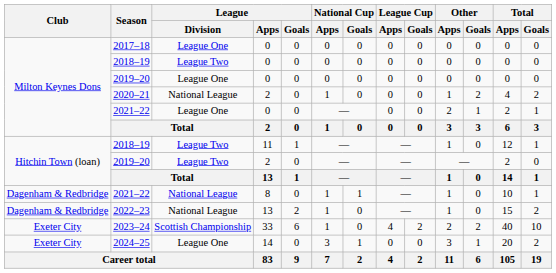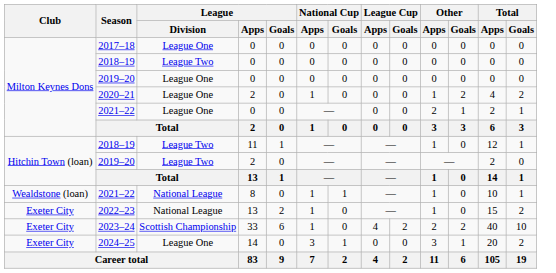 <table class="wikitable" style="text-align:center">
 <tr>
 <th rowspan="2">Club</th>
 <th rowspan="2">Season</th>
 <th colspan="3">League</th>
 <th colspan="2">National Cup</th>
 <th colspan="2">League Cup</th>
 <th colspan="2">Other</th>
 <th colspan="2">Total</th>
 </tr>
 <tr>
 <th>Division</th>
 <th>Apps</th>
 <th>Goals</th>
 <th>Apps</th>
 <th>Goals</th>
 <th>Apps</th>
 <th>Goals</th>
 <th>Apps</th>
 <th>Goals</th>
 <th>Apps</th>
 <th>Goals</th>
 </tr>
 <tr>
 <td rowspan="6"><a href='#'>Milton Keynes Dons</a></td>
 <td><a href='#'>2017–18</a></td>
 <td><a href='#'>League One</a></td>
 <td>0</td>
 <td>0</td>
 <td>0</td>
 <td>0</td>
 <td>0</td>
 <td>0</td>
 <td>0</td>
 <td>0</td>
 <td>0</td>
 <td>0</td>
 </tr>
 <tr>
 <td><a href='#'>2018–19</a></td>
 <td><a href='#'>League Two</a></td>
 <td>0</td>
 <td>0</td>
 <td>0</td>
 <td>0</td>
 <td>0</td>
 <td>0</td>
 <td>0</td>
 <td>0</td>
 <td>0</td>
 <td>0</td>
 </tr>
 <tr>
 <td><a href='#'>2019–20</a></td>
 <td>League One</td>
 <td>0</td>
 <td>0</td>
 <td>0</td>
 <td>0</td>
 <td>0</td>
 <td>0</td>
 <td>0</td>
 <td>0</td>
 <td>0</td>
 <td>0</td>
 </tr>
 <tr>
 <td><a href='#'>2020–21</a></td>
-<td>National League</td>
+<td>League One</td>
 <td>2</td>
 <td>0</td>
 <td>1</td>
 <td>0</td>
 <td>0</td>
 <td>0</td>
 <td>1</td>
 <td>2</td>
 <td>4</td>
 <td>2</td>
 </tr>
 <tr>
 <td><a href='#'>2021–22</a></td>
 <td>League One</td>
 <td>0</td>
 <td>0</td>
 <td colspan="2">—</td>
 <td>0</td>
 <td>0</td>
 <td>2</td>
 <td>1</td>
 <td>2</td>
 <td>1</td>
 </tr>
 <tr>
 <th colspan="2">Total</th>
 <th>2</th>
 <th>0</th>
 <th>1</th>
 <th>0</th>
 <th>0</th>
 <th>0</th>
 <th>3</th>
 <th>3</th>
 <th>6</th>
 <th>3</th>
 </tr>
 <tr>
 <td rowspan="3"><a href='#'>Hitchin Town</a> (loan)</td>
 <td><a href='#'>2018–19</a></td>
 <td><a href='#'>League Two</a></td>
 <td>11</td>
 <td>1</td>
 <td colspan="2">—</td>
 <td colspan="2">—</td>
 <td>1</td>
 <td>0</td>
 <td>12</td>
 <td>1</td>
 </tr>
 <tr>
 <td><a href='#'>2019–20</a></td>
 <td><a href='#'>League Two</a></td>
 <td>2</td>
 <td>0</td>
 <td colspan="2">—</td>
 <td colspan="2">—</td>
 <td colspan="2">—</td>
 <td>2</td>
 <td>0</td>
 </tr>
 <tr>
 <th colspan="2">Total</th>
 <th>13</th>
 <th>1</th>
 <th colspan="2">—</th>
 <th colspan="2">—</th>
 <th>1</th>
 <th>0</th>
 <th>14</th>
 <th>1</th>
 </tr>
 <tr>
-<td><a href='#'>Dagenham & Redbridge</a></td>
+<td><a href='#'>Wealdstone</a> (loan)</td>
 <td><a href='#'>2021–22</a></td>
 <td><a href='#'>National League</a></td>
 <td>8</td>
 <td>0</td>
 <td>1</td>
 <td>1</td>
 <td colspan="2">—</td>
 <td>1</td>
 <td>0</td>
 <td>10</td>
 <td>1</td>
 </tr>
 <tr>
-<td><a href='#'>Dagenham & Redbridge</a></td>
+<td><a href='#'>Exeter City</a></td>
 <td><a href='#'>2022–23</a></td>
 <td>National League</td>
 <td>13</td>
 <td>2</td>
 <td>1</td>
 <td>0</td>
 <td colspan="2">—</td>
 <td>1</td>
 <td>0</td>
 <td>15</td>
 <td>2</td>
 </tr>
 <tr>
 <td><a href='#'>Exeter City</a></td>
 <td><a href='#'>2023–24</a></td>
 <td><a href='#'>Scottish Championship</a></td>
 <td>33</td>
 <td>6</td>
 <td>1</td>
 <td>0</td>
 <td>4</td>
 <td>2</td>
 <td>2</td>
 <td>2</td>
 <td>40</td>
 <td>10</td>
 </tr>
 <tr>
 <td><a href='#'>Exeter City</a></td>
 <td><a href='#'>2024–25</a></td>
 <td>League One</td>
 <td>14</td>
 <td>0</td>
 <td>3</td>
 <td>1</td>
 <td>0</td>
 <td>0</td>
 <td>3</td>
 <td>1</td>
 <td>20</td>
 <td>2</td>
 </tr>
 <tr>
 <th colspan="3">Career total</th>
 <th>83</th>
 <th>9</th>
 <th>7</th>
 <th>2</th>
 <th>4</th>
 <th>2</th>
 <th>11</th>
 <th>6</th>
 <th>105</th>
 <th>19</th>
 </tr>
 </table>
